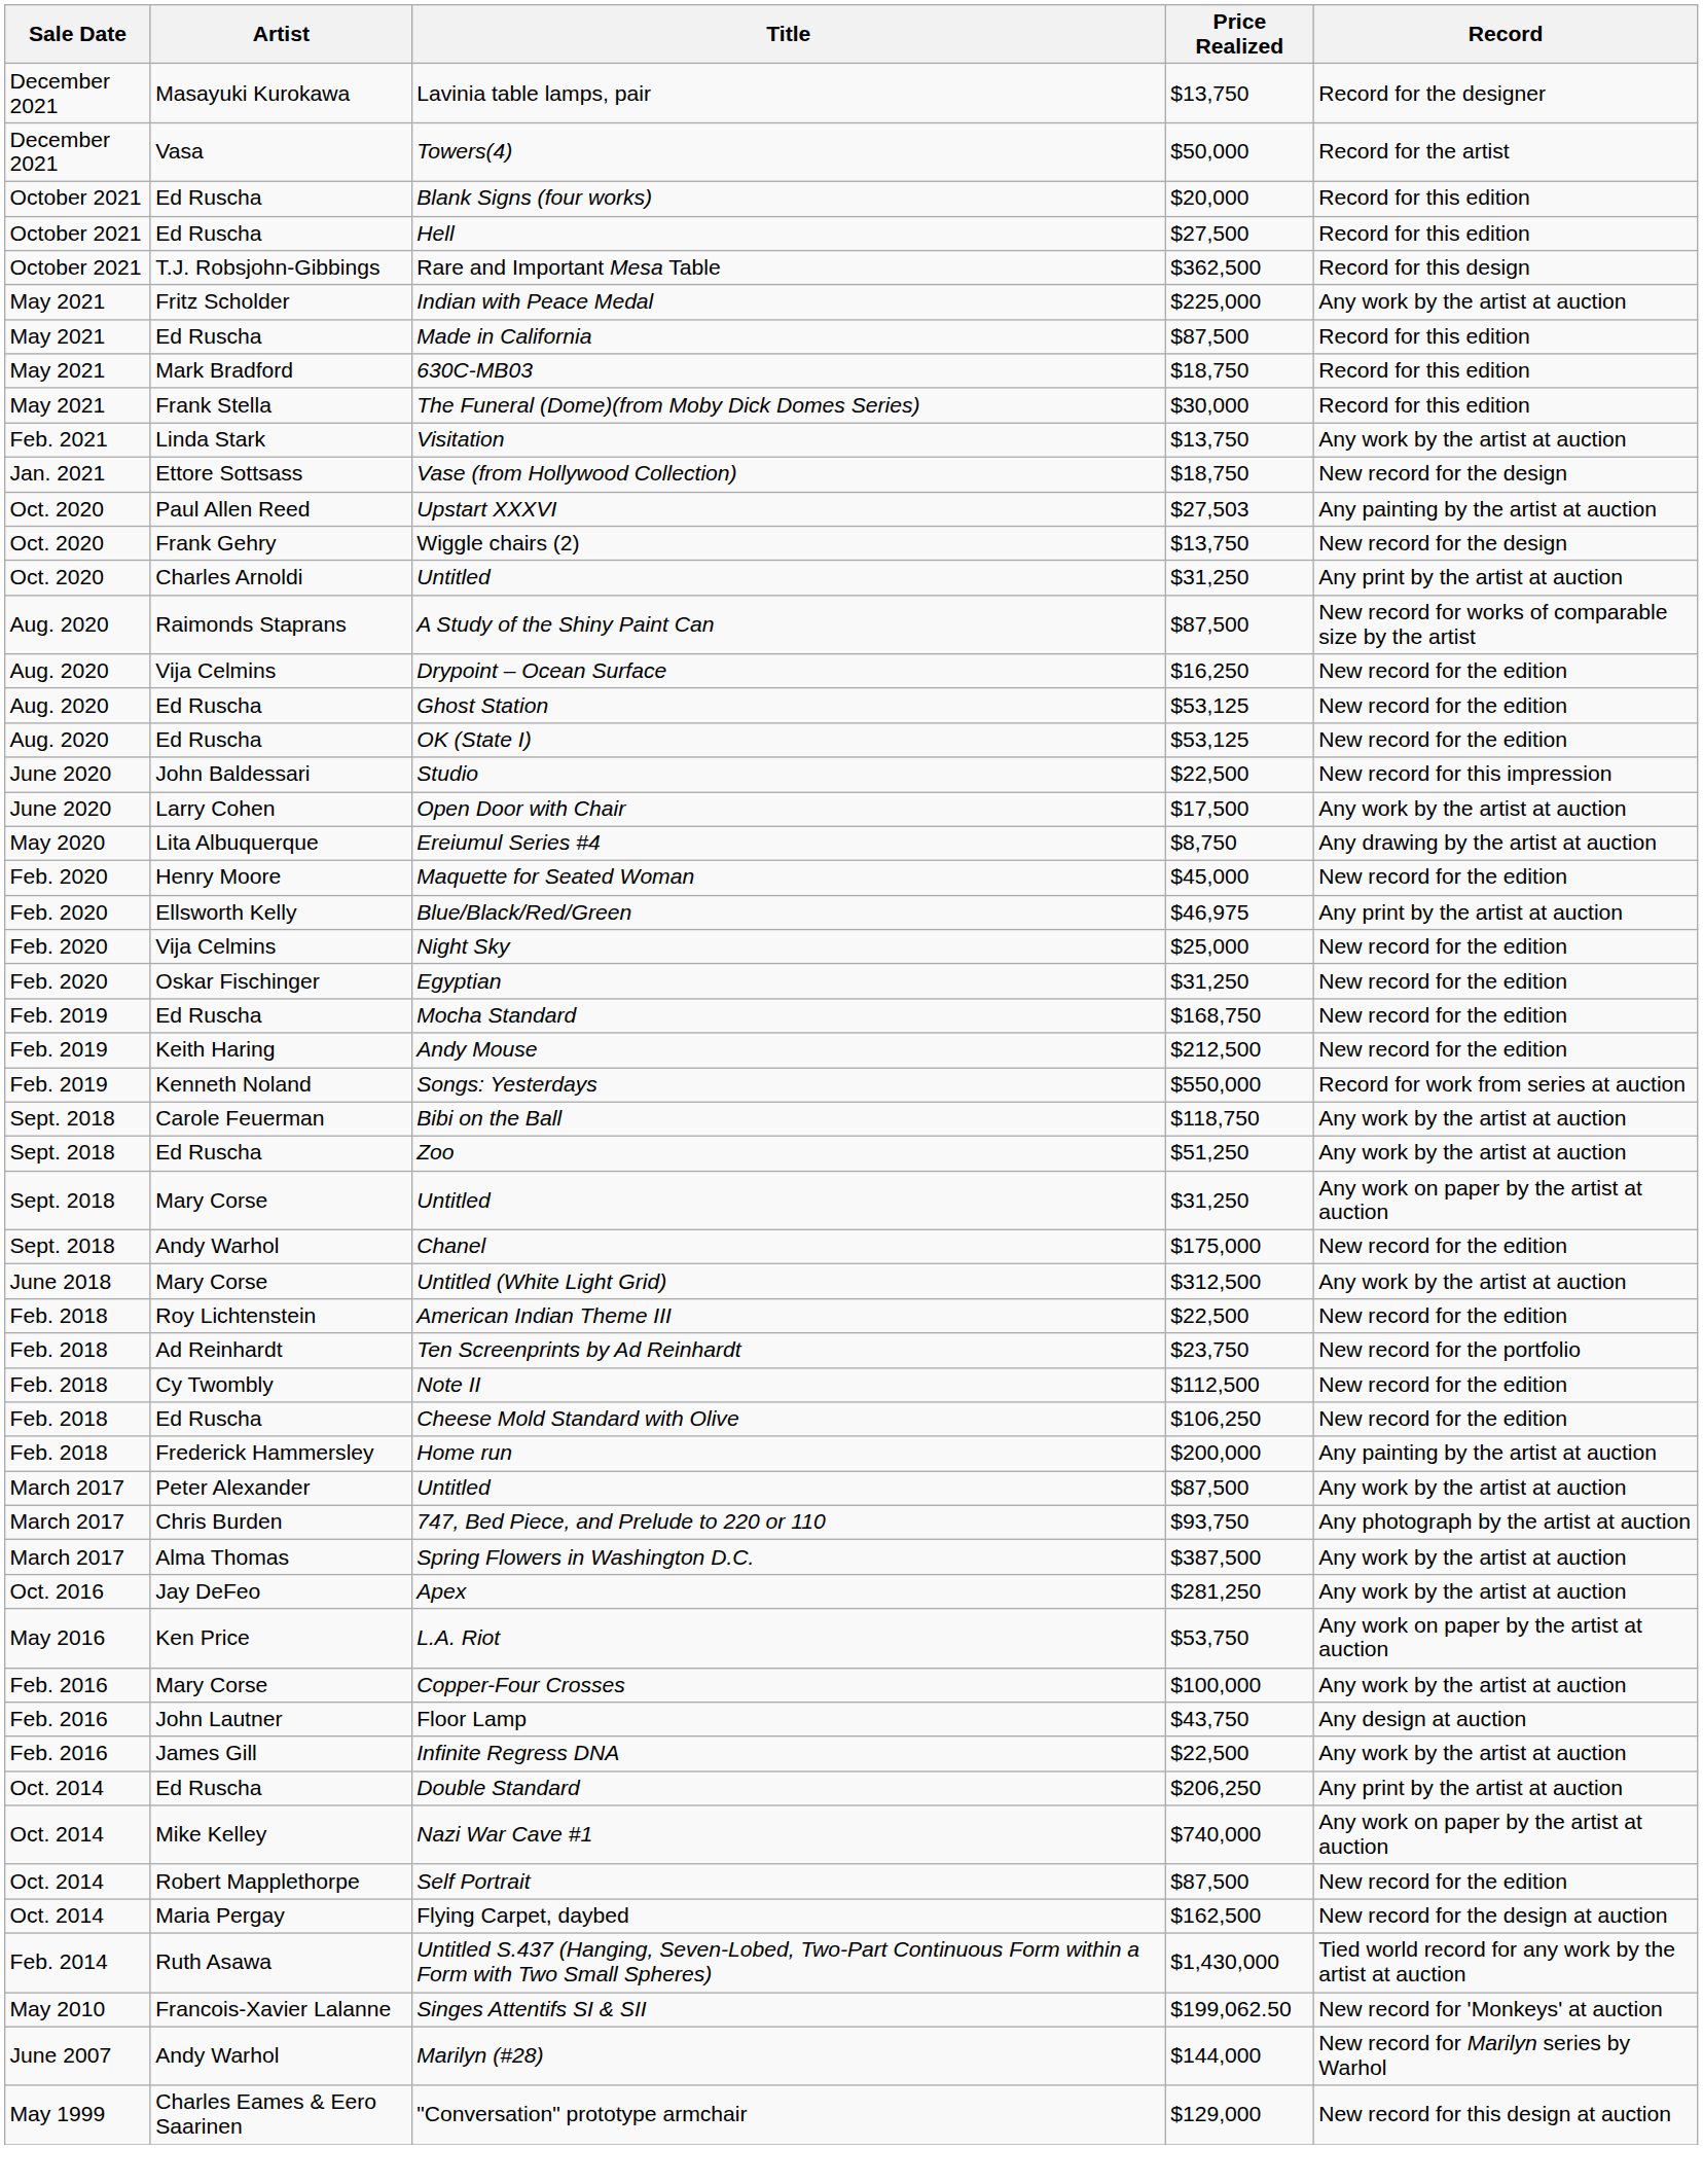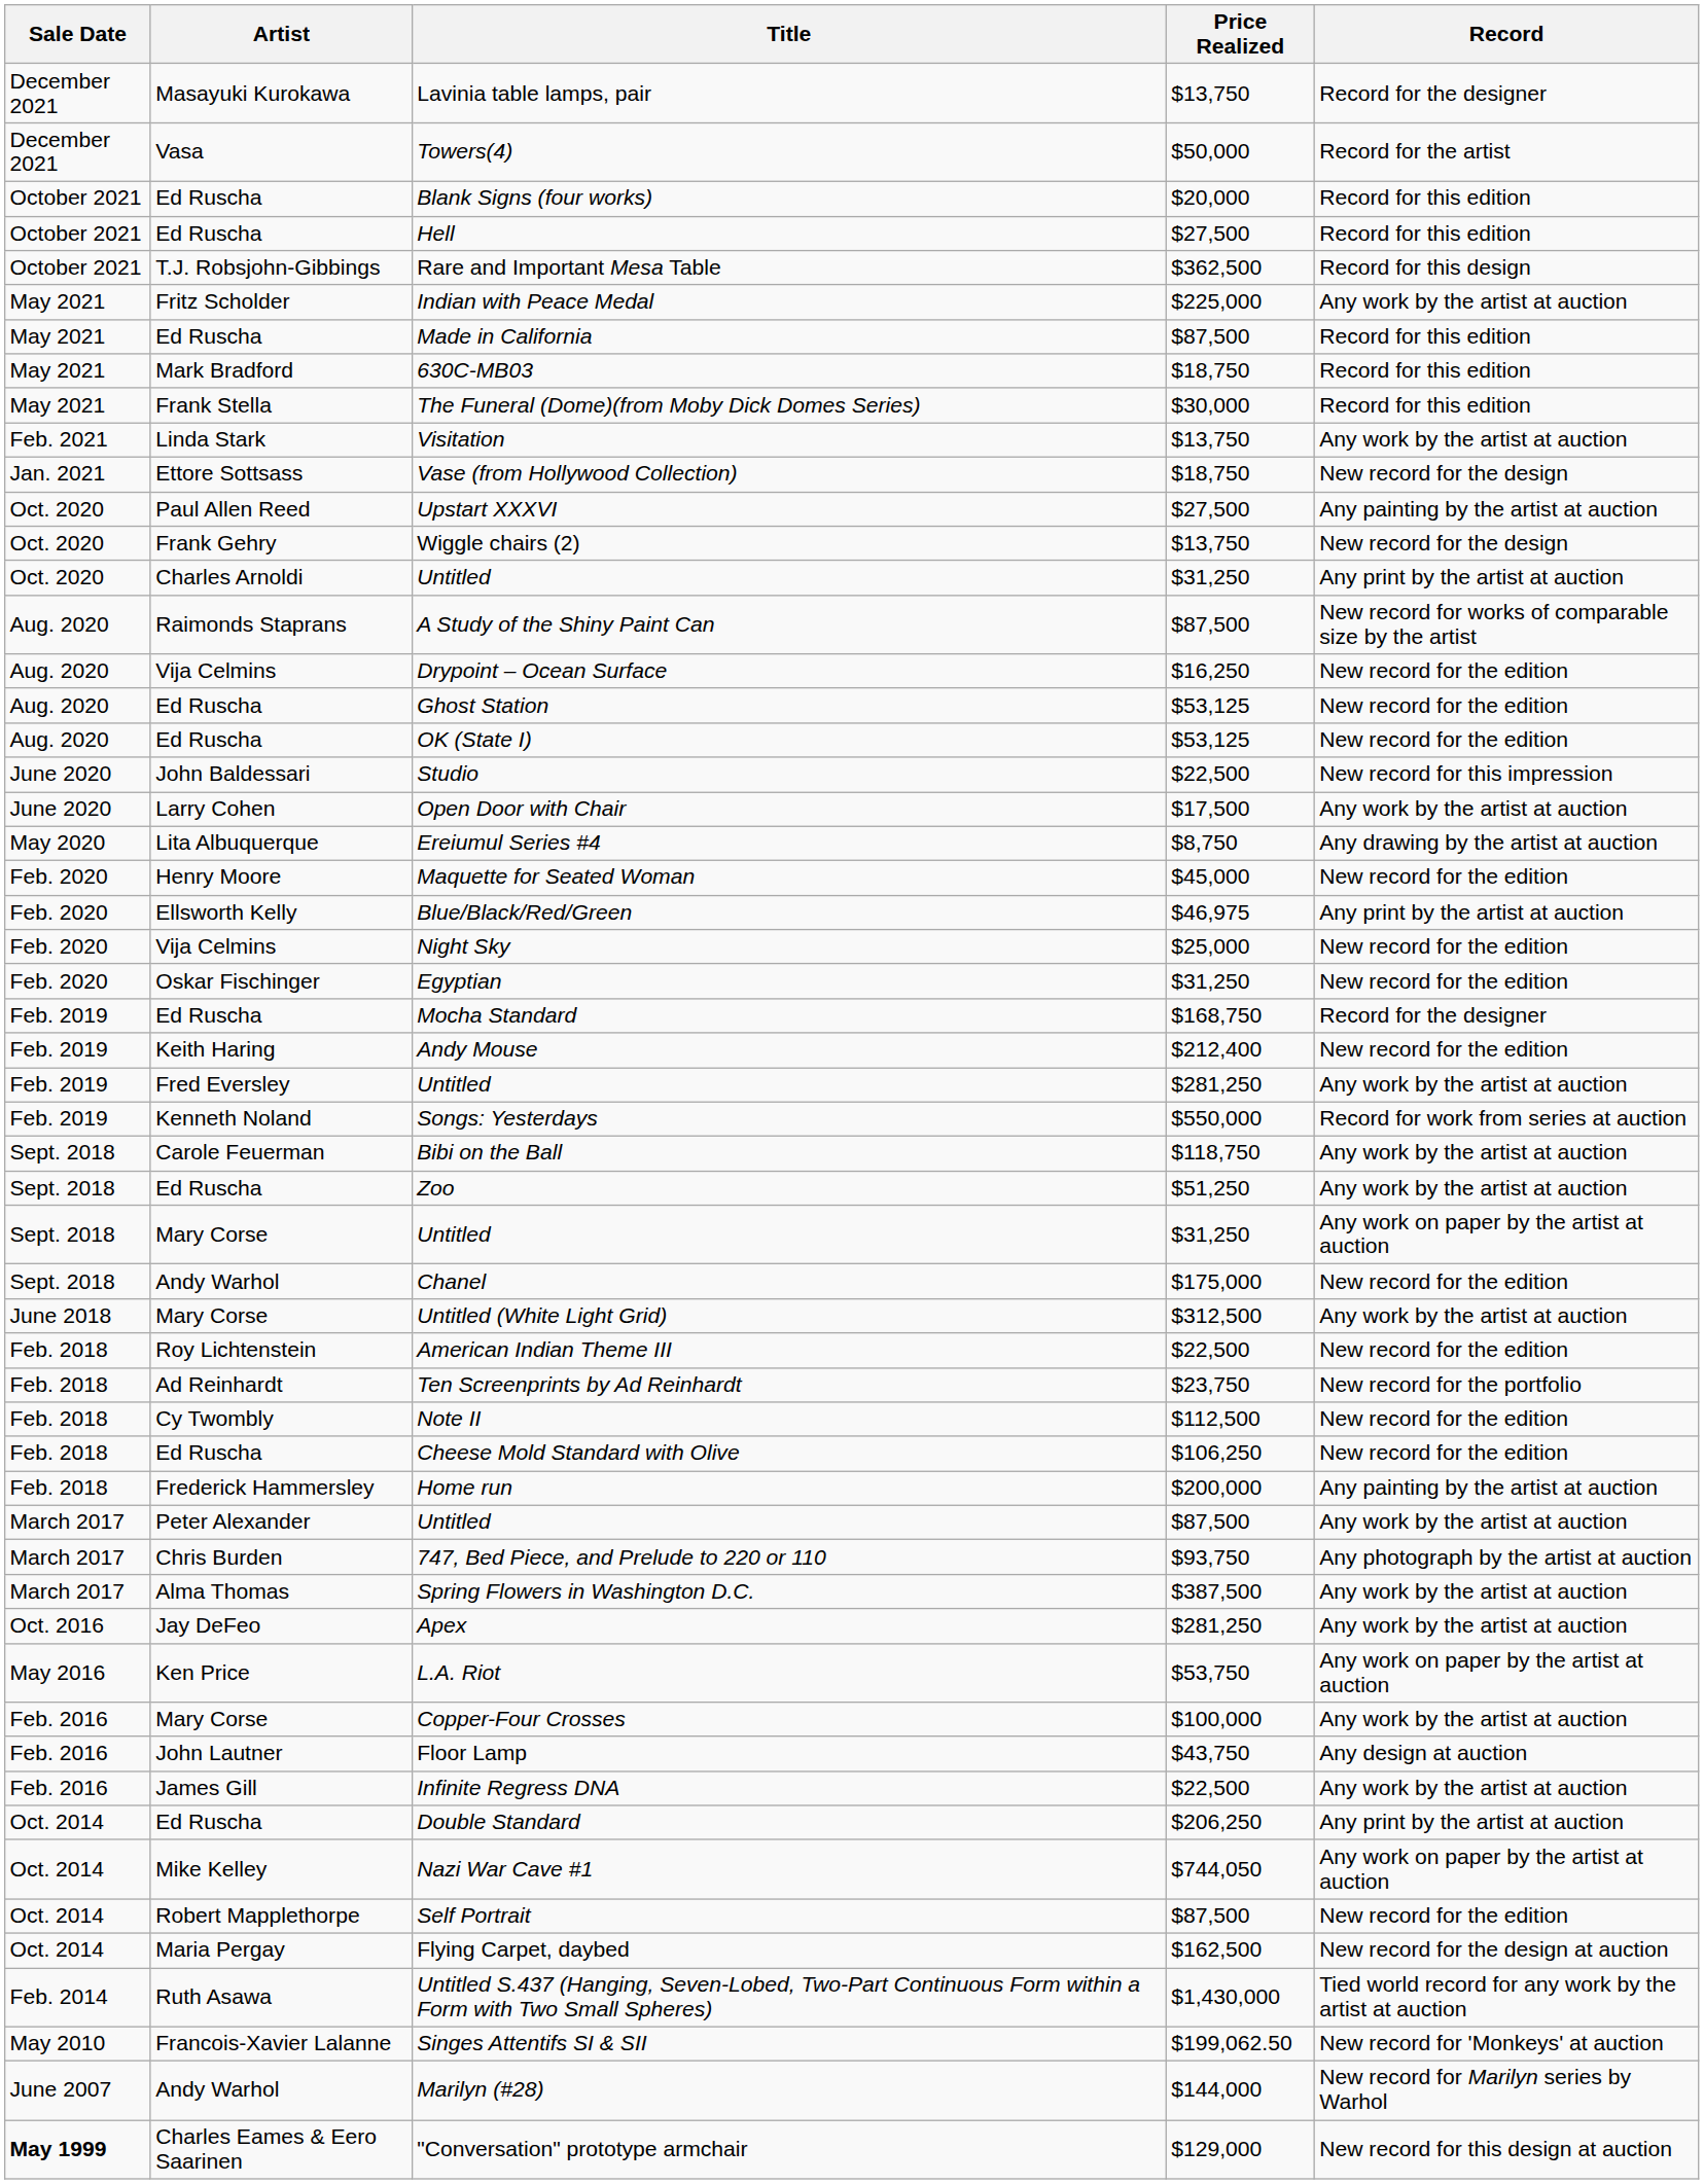 <table class="wikitable sortable">
 <tr>
 <th>Sale Date</th>
 <th>Artist</th>
 <th>Title</th>
 <th>Price Realized</th>
 <th>Record</th>
 </tr>
 <tr>
 <td>December 2021</td>
 <td>Masayuki Kurokawa</td>
 <td>Lavinia table lamps, pair</td>
 <td>$13,750</td>
 <td>Record for the designer</td>
 </tr>
 <tr>
 <td>December 2021</td>
 <td>Vasa</td>
 <td><em>Towers(4)</em></td>
 <td>$50,000</td>
 <td>Record for the artist</td>
 </tr>
 <tr>
 <td>October 2021</td>
 <td>Ed Ruscha</td>
 <td><em>Blank Signs (four works)</em></td>
 <td>$20,000</td>
 <td>Record for this edition</td>
 </tr>
 <tr>
 <td>October 2021</td>
 <td>Ed Ruscha</td>
 <td><em>Hell</em></td>
 <td>$27,500</td>
 <td>Record for this edition</td>
 </tr>
 <tr>
 <td>October 2021</td>
 <td>T.J. Robsjohn-Gibbings</td>
 <td>Rare and Important <em>Mesa</em> Table</td>
 <td>$362,500</td>
 <td>Record for this design</td>
 </tr>
 <tr>
 <td>May 2021</td>
 <td>Fritz Scholder</td>
 <td><em>Indian with Peace Medal</em></td>
 <td>$225,000</td>
 <td>Any work by the artist at auction</td>
 </tr>
 <tr>
 <td>May 2021</td>
 <td>Ed Ruscha</td>
 <td><em>Made in California</em></td>
 <td>$87,500</td>
 <td>Record for this edition</td>
 </tr>
 <tr>
 <td>May 2021</td>
 <td>Mark Bradford</td>
 <td><em>630C-MB03</em></td>
 <td>$18,750</td>
 <td>Record for this edition</td>
 </tr>
 <tr>
 <td>May 2021</td>
 <td>Frank Stella</td>
 <td><em>The Funeral (Dome)(from Moby Dick Domes Series)</em></td>
 <td>$30,000</td>
 <td>Record for this edition</td>
 </tr>
 <tr>
 <td>Feb. 2021</td>
 <td>Linda Stark</td>
 <td><em>Visitation</em></td>
 <td>$13,750</td>
 <td>Any work by the artist at auction</td>
 </tr>
 <tr>
 <td>Jan. 2021</td>
 <td>Ettore Sottsass</td>
 <td><em>Vase (from Hollywood Collection)</em></td>
 <td>$18,750</td>
 <td>New record for the design</td>
 </tr>
 <tr>
 <td>Oct. 2020</td>
 <td>Paul Allen Reed</td>
 <td><em>Upstart XXXVI</em></td>
-<td>$27,503</td>
+<td>$27,500</td>
 <td>Any painting by the artist at auction</td>
 </tr>
 <tr>
 <td>Oct. 2020</td>
 <td>Frank Gehry</td>
 <td>Wiggle chairs (2)</td>
 <td>$13,750</td>
 <td>New record for the design</td>
 </tr>
 <tr>
 <td>Oct. 2020</td>
 <td>Charles Arnoldi</td>
 <td><em>Untitled</em></td>
 <td>$31,250</td>
 <td>Any print by the artist at auction</td>
 </tr>
 <tr>
 <td>Aug. 2020</td>
 <td>Raimonds Staprans</td>
 <td><em>A Study of the Shiny Paint Can</em></td>
 <td>$87,500</td>
 <td>New record for works of comparable size by the artist</td>
 </tr>
 <tr>
 <td>Aug. 2020</td>
 <td>Vija Celmins</td>
 <td><em>Drypoint – Ocean Surface</em></td>
 <td>$16,250</td>
 <td>New record for the edition</td>
 </tr>
 <tr>
 <td>Aug. 2020</td>
 <td>Ed Ruscha</td>
 <td><em>Ghost Station</em></td>
 <td>$53,125</td>
 <td>New record for the edition</td>
 </tr>
 <tr>
 <td>Aug. 2020</td>
 <td>Ed Ruscha</td>
 <td><em>OK (State I)</em></td>
 <td>$53,125</td>
 <td>New record for the edition</td>
 </tr>
 <tr>
 <td>June 2020</td>
 <td>John Baldessari</td>
 <td><em>Studio</em></td>
 <td>$22,500</td>
 <td>New record for this impression</td>
 </tr>
 <tr>
 <td>June 2020</td>
 <td>Larry Cohen</td>
 <td><em>Open Door with Chair</em></td>
 <td>$17,500</td>
 <td>Any work by the artist at auction</td>
 </tr>
 <tr>
 <td>May 2020</td>
 <td>Lita Albuquerque</td>
 <td><em>Ereiumul Series #4</em></td>
 <td>$8,750</td>
 <td>Any drawing by the artist at auction</td>
 </tr>
 <tr>
 <td>Feb. 2020</td>
 <td>Henry Moore</td>
 <td><em>Maquette for Seated Woman</em></td>
 <td>$45,000</td>
 <td>New record for the edition</td>
 </tr>
 <tr>
 <td>Feb. 2020</td>
 <td>Ellsworth Kelly</td>
 <td><em>Blue/Black/Red/Green</em></td>
 <td>$46,975</td>
 <td>Any print by the artist at auction</td>
 </tr>
 <tr>
 <td>Feb. 2020</td>
 <td>Vija Celmins</td>
 <td><em>Night Sky</em></td>
 <td>$25,000</td>
 <td>New record for the edition</td>
 </tr>
 <tr>
 <td>Feb. 2020</td>
 <td>Oskar Fischinger</td>
 <td><em>Egyptian</em></td>
 <td>$31,250</td>
 <td>New record for the edition</td>
 </tr>
 <tr>
 <td>Feb. 2019</td>
 <td>Ed Ruscha</td>
 <td><em>Mocha Standard</em></td>
 <td>$168,750</td>
-<td>New record for the edition</td>
+<td>Record for the designer</td>
 </tr>
 <tr>
 <td>Feb. 2019</td>
 <td>Keith Haring</td>
 <td><em>Andy Mouse</em></td>
-<td>$212,500</td>
+<td>$212,400</td>
 <td>New record for the edition</td>
+</tr>
+<tr>
+<td>Feb. 2019</td>
+<td>Fred Eversley</td>
+<td><em>Untitled</em></td>
+<td>$281,250</td>
+<td>Any work by the artist at auction</td>
 </tr>
 <tr>
 <td>Feb. 2019</td>
 <td>Kenneth Noland</td>
 <td><em>Songs: Yesterdays</em></td>
 <td>$550,000</td>
 <td>Record for work from series at auction</td>
 </tr>
 <tr>
 <td>Sept. 2018</td>
 <td>Carole Feuerman</td>
 <td><em>Bibi on the Ball</em></td>
 <td>$118,750</td>
 <td>Any work by the artist at auction</td>
 </tr>
 <tr>
 <td>Sept. 2018</td>
 <td>Ed Ruscha</td>
 <td><em>Zoo</em></td>
 <td>$51,250</td>
 <td>Any work by the artist at auction</td>
 </tr>
 <tr>
 <td>Sept. 2018</td>
 <td>Mary Corse</td>
 <td><em>Untitled</em></td>
 <td>$31,250</td>
 <td>Any work on paper by the artist at auction</td>
 </tr>
 <tr>
 <td>Sept. 2018</td>
 <td>Andy Warhol</td>
 <td><em>Chanel</em></td>
 <td>$175,000</td>
 <td>New record for the edition</td>
 </tr>
 <tr>
 <td>June 2018</td>
 <td>Mary Corse</td>
 <td><em>Untitled (White Light Grid)</em></td>
 <td>$312,500</td>
 <td>Any work by the artist at auction</td>
 </tr>
 <tr>
 <td>Feb. 2018</td>
 <td>Roy Lichtenstein</td>
 <td><em>American Indian Theme III</em></td>
 <td>$22,500</td>
 <td>New record for the edition</td>
 </tr>
 <tr>
 <td>Feb. 2018</td>
 <td>Ad Reinhardt</td>
 <td><em>Ten Screenprints by Ad Reinhardt</em></td>
 <td>$23,750</td>
 <td>New record for the portfolio</td>
 </tr>
 <tr>
 <td>Feb. 2018</td>
 <td>Cy Twombly</td>
 <td><em>Note II</em></td>
 <td>$112,500</td>
 <td>New record for the edition</td>
 </tr>
 <tr>
 <td>Feb. 2018</td>
 <td>Ed Ruscha</td>
 <td><em>Cheese Mold Standard with Olive</em></td>
 <td>$106,250</td>
 <td>New record for the edition</td>
 </tr>
 <tr>
 <td>Feb. 2018</td>
 <td>Frederick Hammersley</td>
 <td><em>Home run</em></td>
 <td>$200,000</td>
 <td>Any painting by the artist at auction</td>
 </tr>
 <tr>
 <td>March 2017</td>
 <td>Peter Alexander</td>
 <td><em>Untitled</em></td>
 <td>$87,500</td>
 <td>Any work by the artist at auction</td>
 </tr>
 <tr>
 <td>March 2017</td>
 <td>Chris Burden</td>
 <td><em>747, Bed Piece, and Prelude to 220 or 110</em></td>
 <td>$93,750</td>
 <td>Any photograph by the artist at auction</td>
 </tr>
 <tr>
 <td>March 2017</td>
 <td>Alma Thomas</td>
 <td><em>Spring Flowers in Washington D.C.</em></td>
 <td>$387,500</td>
 <td>Any work by the artist at auction</td>
 </tr>
 <tr>
 <td>Oct. 2016</td>
 <td>Jay DeFeo</td>
 <td><em>Apex</em></td>
 <td>$281,250</td>
 <td>Any work by the artist at auction</td>
 </tr>
 <tr>
 <td>May 2016</td>
 <td>Ken Price</td>
 <td><em>L.A. Riot</em></td>
 <td>$53,750</td>
 <td>Any work on paper by the artist at auction</td>
 </tr>
 <tr>
 <td>Feb. 2016</td>
 <td>Mary Corse</td>
 <td><em>Copper-Four Crosses</em></td>
 <td>$100,000</td>
 <td>Any work by the artist at auction</td>
 </tr>
 <tr>
 <td>Feb. 2016</td>
 <td>John Lautner</td>
 <td>Floor Lamp</td>
 <td>$43,750</td>
 <td>Any design at auction</td>
 </tr>
 <tr>
 <td>Feb. 2016</td>
 <td>James Gill</td>
 <td><em>Infinite Regress DNA</em></td>
 <td>$22,500</td>
 <td>Any work by the artist at auction</td>
 </tr>
 <tr>
 <td>Oct. 2014</td>
 <td>Ed Ruscha</td>
 <td><em>Double Standard</em></td>
 <td>$206,250</td>
 <td>Any print by the artist at auction</td>
 </tr>
 <tr>
 <td>Oct. 2014</td>
 <td>Mike Kelley</td>
 <td><em>Nazi War Cave #1</em></td>
-<td>$740,000</td>
+<td>$744,050</td>
 <td>Any work on paper by the artist at auction</td>
 </tr>
 <tr>
 <td>Oct. 2014</td>
 <td>Robert Mapplethorpe</td>
 <td><em>Self Portrait</em></td>
 <td>$87,500</td>
 <td>New record for the edition</td>
 </tr>
 <tr>
 <td>Oct. 2014</td>
 <td>Maria Pergay</td>
 <td>Flying Carpet, daybed</td>
 <td>$162,500</td>
 <td>New record for the design at auction</td>
 </tr>
 <tr>
 <td>Feb. 2014</td>
 <td>Ruth Asawa</td>
 <td><em>Untitled S.437 (Hanging, Seven-Lobed, Two-Part Continuous Form within a Form with Two Small Spheres)</em></td>
 <td>$1,430,000</td>
 <td>Tied world record for any work by the artist at auction</td>
 </tr>
 <tr>
 <td>May 2010</td>
 <td>Francois-Xavier Lalanne</td>
 <td><em>Singes Attentifs SI & SII</em></td>
 <td>$199,062.50</td>
 <td>New record for 'Monkeys' at auction</td>
 </tr>
 <tr>
 <td>June 2007</td>
 <td>Andy Warhol</td>
 <td><em>Marilyn (#28)</em></td>
 <td>$144,000</td>
 <td>New record for <em>Marilyn</em> series by Warhol</td>
 </tr>
 <tr>
-<td>May 1999</td>
+<td><strong>May 1999</strong></td>
 <td>Charles Eames & Eero Saarinen</td>
 <td>"Conversation" prototype armchair</td>
 <td>$129,000</td>
 <td>New record for this design at auction</td>
 </tr>
 </table>
